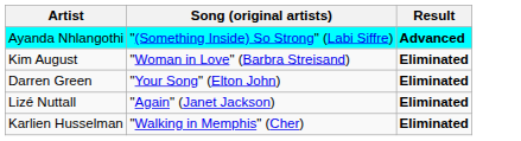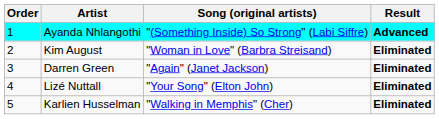 <table class=wikitable>
 <tr>
+<th>Order</th>
 <th>Artist</th>
 <th>Song (original artists)</th>
 <th>Result</th>
 </tr>
 <tr style="background:cyan;">
+<td>1</td>
 <td>Ayanda Nhlangothi</td>
 <td>"<a href='#'>(Something Inside) So Strong</a>" (<a href='#'>Labi Siffre</a>)</td>
 <td><strong>Advanced</strong></td>
 </tr>
 <tr>
+<td>2</td>
 <td>Kim August</td>
 <td>"<a href='#'>Woman in Love</a>" (<a href='#'>Barbra Streisand</a>)</td>
 <td><strong>Eliminated</strong></td>
 </tr>
 <tr>
+<td>3</td>
 <td>Darren Green</td>
+<td>"<a href='#'>Again</a>" (<a href='#'>Janet Jackson</a>)</td>
+<td><strong>Eliminated</strong></td>
+</tr>
+<tr>
+<td>4</td>
+<td>Lizé Nuttall</td>
 <td>"<a href='#'>Your Song</a>" (<a href='#'>Elton John</a>)</td>
 <td><strong>Eliminated</strong></td>
 </tr>
 <tr>
-<td>Lizé Nuttall</td>
-<td>"<a href='#'>Again</a>" (<a href='#'>Janet Jackson</a>)</td>
-<td><strong>Eliminated</strong></td>
-</tr>
-<tr>
+<td>5</td>
 <td>Karlien Husselman</td>
 <td>"<a href='#'>Walking in Memphis</a>" (<a href='#'>Cher</a>)</td>
 <td><strong>Eliminated</strong></td>
 </tr>
 </table>
